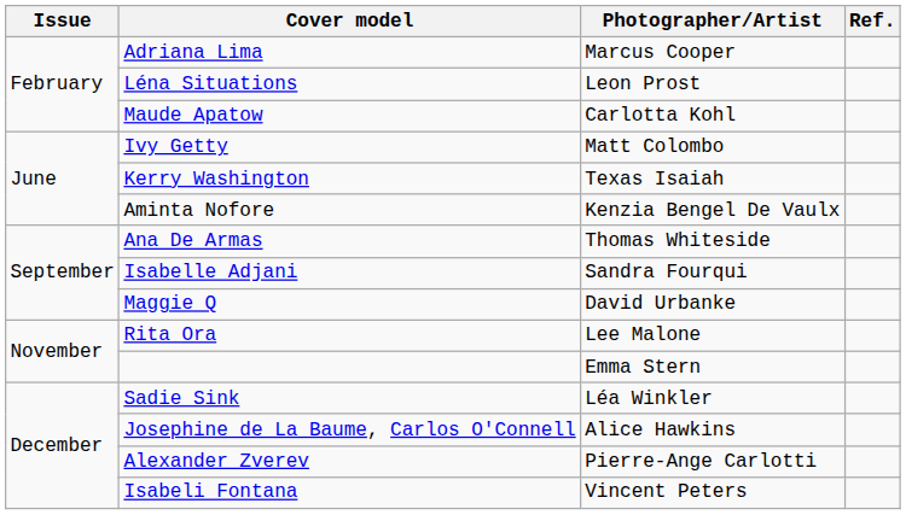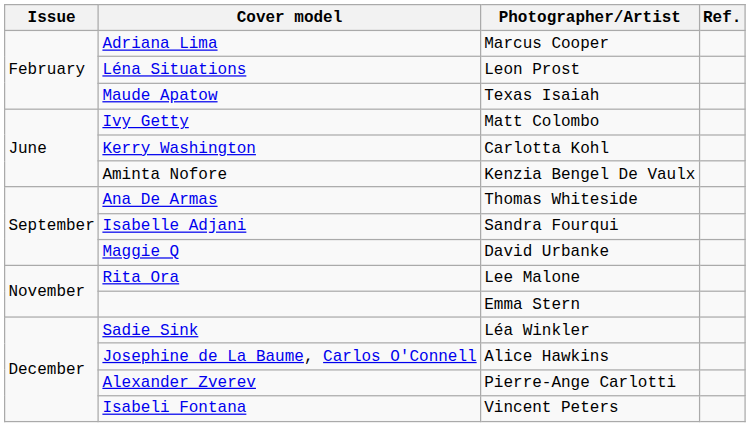 <table class="wikitable">
 <tr>
 <th>Issue</th>
 <th>Cover model</th>
 <th>Photographer/Artist</th>
 <th>Ref.</th>
 </tr>
 <tr>
 <td rowspan="3">February</td>
 <td><a href='#'>Adriana Lima</a></td>
 <td>Marcus Cooper</td>
 <td></td>
 </tr>
 <tr>
 <td><a href='#'>Léna Situations</a></td>
 <td>Leon Prost</td>
 <td></td>
 </tr>
 <tr>
 <td><a href='#'>Maude Apatow</a></td>
-<td>Carlotta Kohl</td>
+<td>Texas Isaiah</td>
 <td></td>
 </tr>
 <tr>
 <td rowspan="3">June</td>
 <td><a href='#'>Ivy Getty</a></td>
 <td>Matt Colombo</td>
 <td></td>
 </tr>
 <tr>
 <td><a href='#'>Kerry Washington</a></td>
-<td>Texas Isaiah</td>
+<td>Carlotta Kohl</td>
 <td></td>
 </tr>
 <tr>
 <td>Aminta Nofore</td>
 <td>Kenzia Bengel De Vaulx</td>
 <td></td>
 </tr>
 <tr>
 <td rowspan="3">September</td>
 <td><a href='#'>Ana De Armas</a></td>
 <td>Thomas Whiteside</td>
 <td></td>
 </tr>
 <tr>
 <td><a href='#'>Isabelle Adjani</a></td>
 <td>Sandra Fourqui</td>
 <td></td>
 </tr>
 <tr>
 <td><a href='#'>Maggie Q</a></td>
 <td>David Urbanke</td>
 <td></td>
 </tr>
 <tr>
 <td rowspan="2">November</td>
 <td><a href='#'>Rita Ora</a></td>
 <td>Lee Malone</td>
 <td></td>
 </tr>
 <tr>
 <td></td>
 <td>Emma Stern</td>
 <td></td>
 </tr>
 <tr>
 <td rowspan="4">December</td>
 <td><a href='#'>Sadie Sink</a></td>
 <td>Léa Winkler</td>
 <td></td>
 </tr>
 <tr>
 <td><a href='#'>Josephine de La Baume</a>, <a href='#'>Carlos O'Connell</a></td>
 <td>Alice Hawkins</td>
 <td></td>
 </tr>
 <tr>
 <td><a href='#'>Alexander Zverev</a></td>
 <td>Pierre-Ange Carlotti</td>
 <td></td>
 </tr>
 <tr>
 <td><a href='#'>Isabeli Fontana</a></td>
 <td>Vincent Peters</td>
 <td></td>
 </tr>
 </table>
